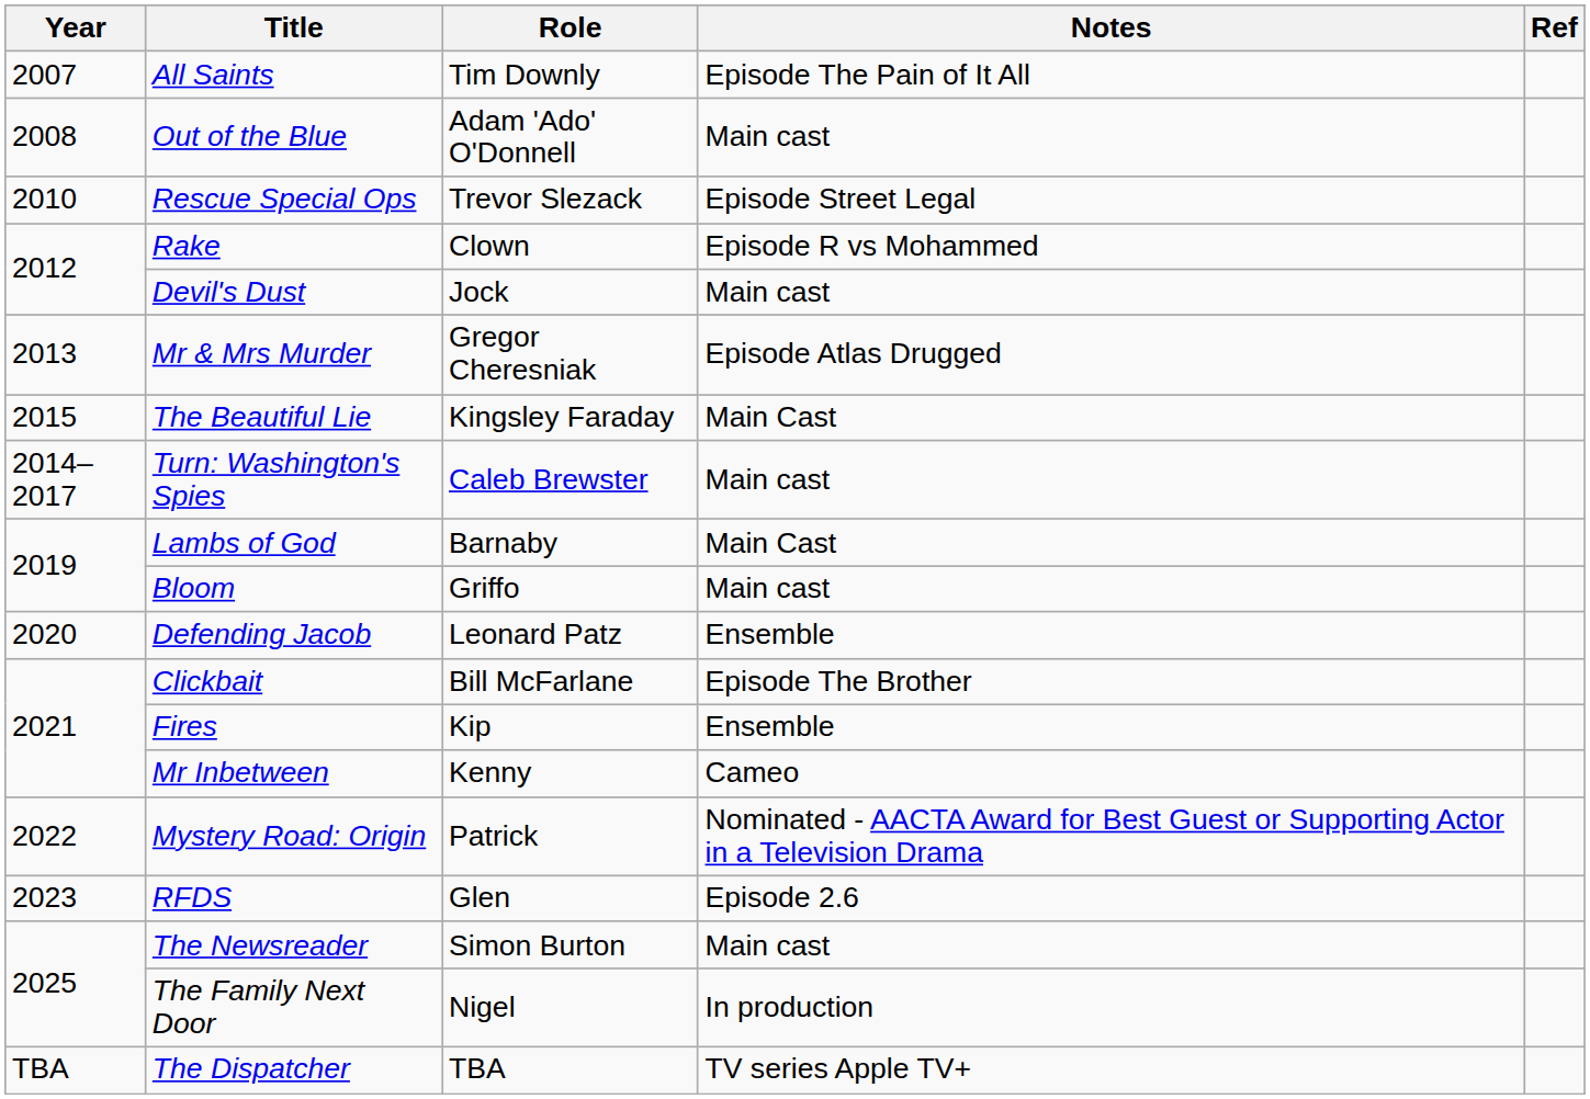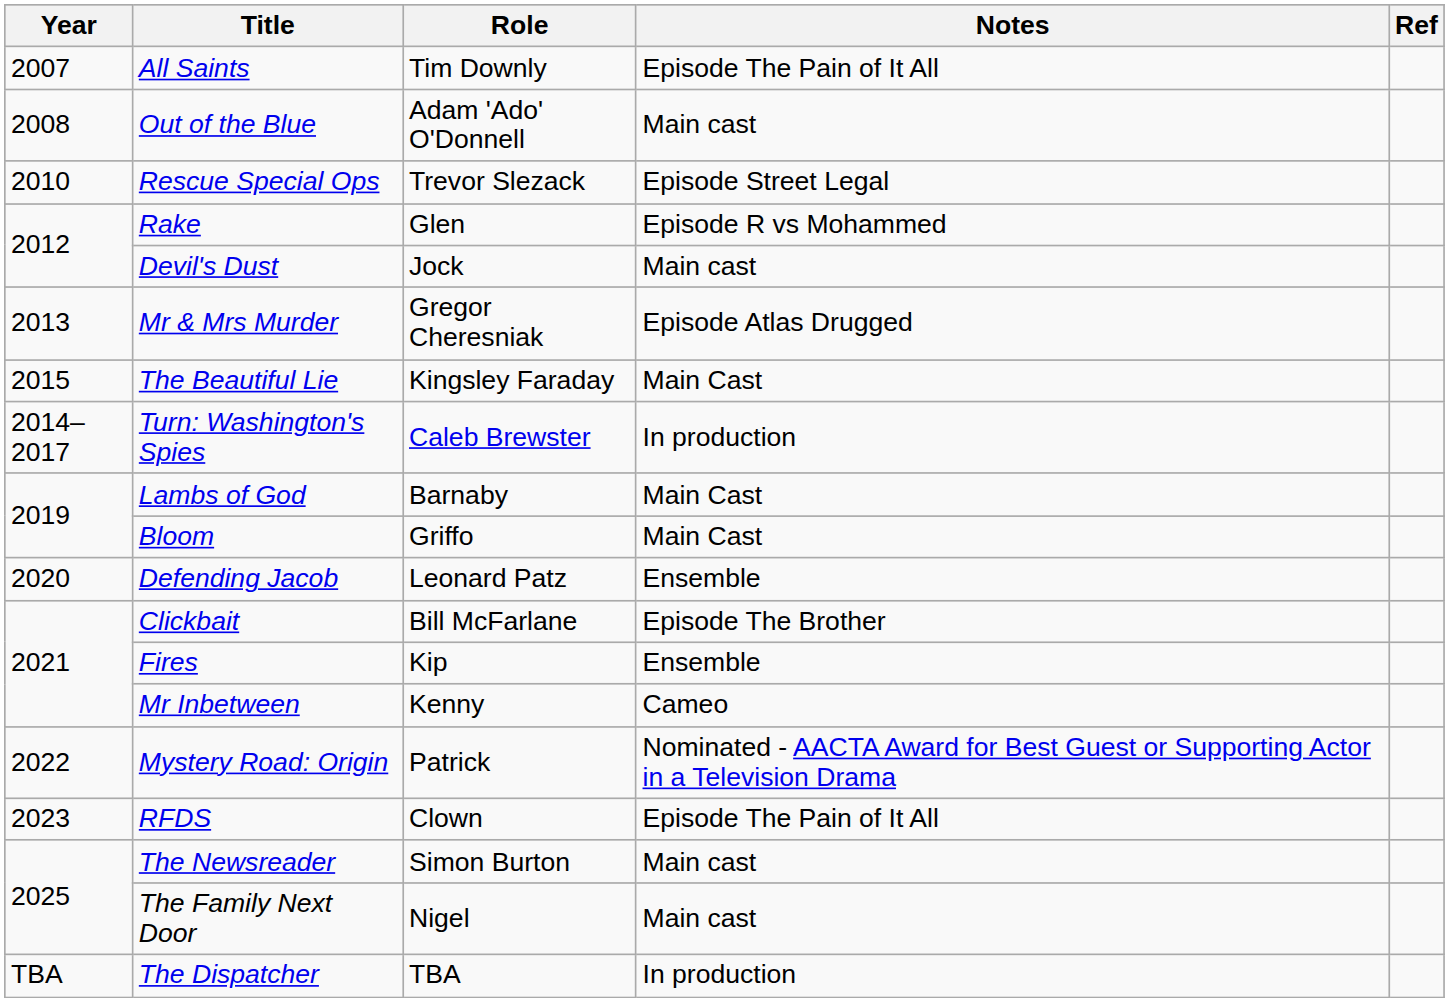 <table class="wikitable sortable">
 <tr>
 <th>Year</th>
 <th>Title</th>
 <th>Role</th>
 <th>Notes</th>
 <th>Ref</th>
 </tr>
 <tr>
 <td>2007</td>
 <td><em><a href='#'>All Saints</a></em></td>
 <td>Tim Downly</td>
 <td>Episode The Pain of It All</td>
 <td></td>
 </tr>
 <tr>
 <td>2008</td>
 <td><em><a href='#'>Out of the Blue</a></em></td>
 <td>Adam 'Ado' O'Donnell</td>
 <td>Main cast</td>
 <td></td>
 </tr>
 <tr>
 <td>2010</td>
 <td><em><a href='#'>Rescue Special Ops</a></em></td>
 <td>Trevor Slezack</td>
 <td>Episode Street Legal</td>
 <td></td>
 </tr>
 <tr>
 <td rowspan="2">2012</td>
 <td><em><a href='#'>Rake</a></em></td>
-<td>Clown</td>
+<td>Glen</td>
 <td>Episode R vs Mohammed</td>
 <td></td>
 </tr>
 <tr>
 <td><em><a href='#'>Devil's Dust</a></em></td>
 <td>Jock</td>
 <td>Main cast</td>
 <td></td>
 </tr>
 <tr>
 <td>2013</td>
 <td><em><a href='#'>Mr & Mrs Murder</a></em></td>
 <td>Gregor Cheresniak</td>
 <td>Episode Atlas Drugged</td>
 <td></td>
 </tr>
 <tr>
 <td>2015</td>
 <td><em><a href='#'>The Beautiful Lie</a></em></td>
 <td>Kingsley Faraday</td>
 <td>Main Cast</td>
 <td></td>
 </tr>
 <tr>
 <td>2014–2017</td>
 <td><em><a href='#'>Turn: Washington's Spies</a></em></td>
 <td><a href='#'>Caleb Brewster</a></td>
-<td>Main cast</td>
+<td>In production</td>
 <td></td>
 </tr>
 <tr>
 <td rowspan="2">2019</td>
 <td><em><a href='#'>Lambs of God</a></em></td>
 <td>Barnaby</td>
 <td>Main Cast</td>
 <td></td>
 </tr>
 <tr>
 <td><em><a href='#'>Bloom</a></em></td>
 <td>Griffo</td>
-<td>Main cast</td>
+<td>Main Cast</td>
 <td></td>
 </tr>
 <tr>
 <td>2020</td>
 <td><em><a href='#'>Defending Jacob</a></em></td>
 <td>Leonard Patz</td>
 <td>Ensemble</td>
 <td></td>
 </tr>
 <tr>
 <td rowspan="3">2021</td>
 <td><em><a href='#'>Clickbait</a></em></td>
 <td>Bill McFarlane</td>
 <td>Episode The Brother</td>
 <td></td>
 </tr>
 <tr>
 <td><em><a href='#'>Fires</a></em></td>
 <td>Kip</td>
 <td>Ensemble</td>
 <td></td>
 </tr>
 <tr>
 <td><em><a href='#'>Mr Inbetween</a></em></td>
 <td>Kenny</td>
 <td>Cameo</td>
 <td></td>
 </tr>
 <tr>
 <td>2022</td>
 <td><em><a href='#'>Mystery Road: Origin</a></em></td>
 <td>Patrick</td>
 <td>Nominated - <a href='#'>AACTA Award for Best Guest or Supporting Actor in a Television Drama</a></td>
 <td></td>
 </tr>
 <tr>
 <td>2023</td>
 <td><em><a href='#'>RFDS</a></em></td>
-<td>Glen</td>
-<td>Episode 2.6</td>
+<td>Clown</td>
+<td>Episode The Pain of It All</td>
 <td></td>
 </tr>
 <tr>
 <td rowspan="2">2025</td>
 <td><em><a href='#'>The Newsreader</a></em></td>
 <td>Simon Burton</td>
 <td>Main cast</td>
 <td></td>
 </tr>
 <tr>
 <td><em>The Family Next Door</em></td>
 <td>Nigel</td>
-<td>In production</td>
+<td>Main cast</td>
 <td></td>
 </tr>
 <tr>
 <td>TBA</td>
 <td><em><a href='#'>The Dispatcher</a></em></td>
 <td>TBA</td>
-<td>TV series Apple TV+</td>
+<td>In production</td>
 <td></td>
 </tr>
 </table>
